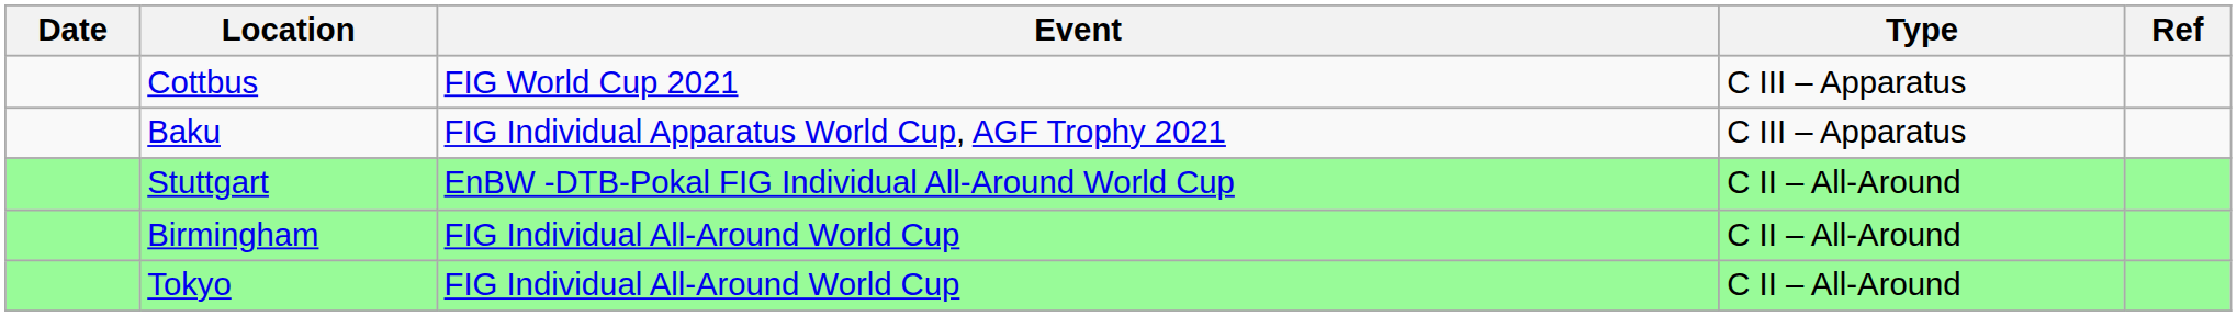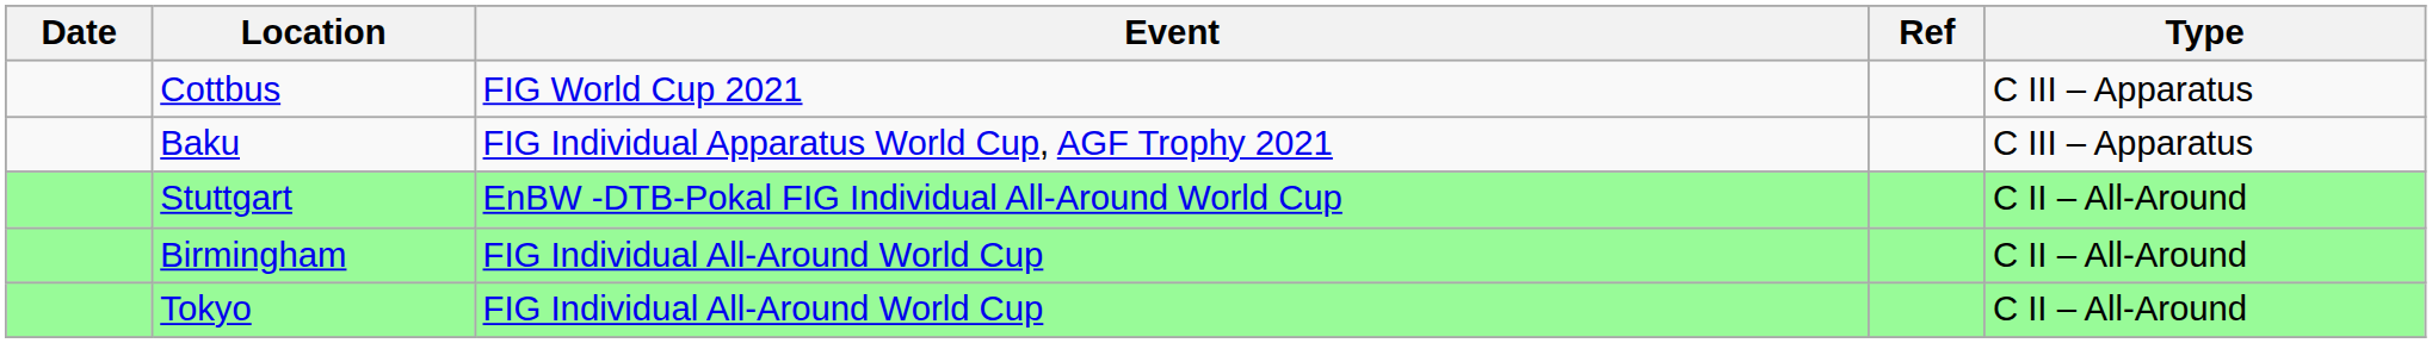 <table style="width:70%;" class="wikitable sortable">
 <tr>
 <th style="text-align:center;">Date</th>
 <th style="text-align:center;">Location</th>
 <th style="text-align:center;">Event</th>
+<th style="text-align:center;">Ref</th>
 <th style="text-align:center;">Type</th>
-<th style="text-align:center;">Ref</th>
 </tr>
 <tr>
 <td></td>
 <td> <a href='#'>Cottbus</a></td>
 <td><a href='#'>FIG World Cup 2021</a></td>
+<td></td>
 <td>C III – Apparatus</td>
-<td></td>
 </tr>
 <tr>
 <td></td>
 <td> <a href='#'>Baku</a></td>
 <td><a href='#'>FIG Individual Apparatus World Cup</a>, <a href='#'>AGF Trophy 2021</a></td>
+<td></td>
 <td>C III – Apparatus</td>
-<td></td>
 </tr>
 <tr bgcolor="98FB98">
 <td></td>
 <td> <a href='#'>Stuttgart</a></td>
 <td><a href='#'>EnBW -DTB-Pokal FIG Individual All-Around World Cup</a></td>
+<td></td>
 <td>C II – All-Around</td>
-<td></td>
 </tr>
 <tr bgcolor="98FB98">
 <td></td>
 <td> <a href='#'>Birmingham</a></td>
 <td><a href='#'>FIG Individual All-Around World Cup</a></td>
+<td></td>
 <td>C II – All-Around</td>
-<td></td>
 </tr>
 <tr bgcolor="98FB98">
 <td></td>
 <td> <a href='#'>Tokyo</a></td>
 <td><a href='#'>FIG Individual All-Around World Cup</a></td>
+<td></td>
 <td>C II – All-Around</td>
-<td></td>
 </tr>
 </table>
